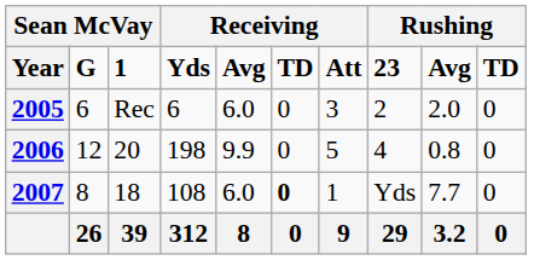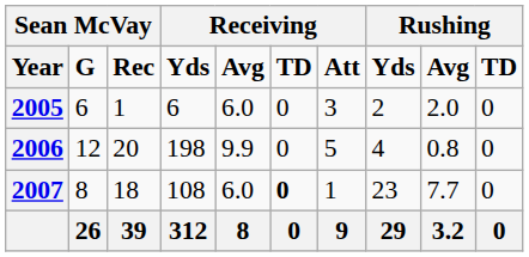 <table class="wikitable">
 <tr>
 <th colspan="3" style="text-align: center; font-weight:bold;">Sean McVay</th>
 <th colspan="4" style="text-align: center; font-weight:bold;">Receiving</th>
 <th colspan="4" style="text-align: center; font-weight:bold;">Rushing</th>
 </tr>
 <tr style="font-weight:bold;">
 <th>Year</th>
 <td>G</td>
-<td>1</td>
+<td>Rec</td>
 <td>Yds</td>
 <td>Avg</td>
 <td>TD</td>
 <td>Att</td>
-<td>23</td>
+<td>Yds</td>
 <td>Avg</td>
 <td>TD</td>
 </tr>
 <tr>
 <th><a href='#'>2005</a></th>
 <td>6</td>
-<td>Rec</td>
+<td>1</td>
 <td>6</td>
 <td>6.0</td>
 <td>0</td>
 <td>3</td>
 <td>2</td>
 <td>2.0</td>
 <td>0</td>
 </tr>
 <tr>
 <th><a href='#'>2006</a></th>
 <td>12</td>
 <td>20</td>
 <td>198</td>
 <td>9.9</td>
 <td>0</td>
 <td>5</td>
 <td>4</td>
 <td>0.8</td>
 <td>0</td>
 </tr>
 <tr>
 <th><a href='#'>2007</a></th>
 <td>8</td>
 <td>18</td>
 <td>108</td>
 <td>6.0</td>
 <td><strong>0</strong></td>
 <td>1</td>
-<td>Yds</td>
+<td>23</td>
 <td>7.7</td>
 <td>0</td>
 </tr>
 <tr>
 <th style="font-weight:bold;"></th>
 <th>26</th>
 <th>39</th>
 <th>312</th>
 <th>8</th>
 <th>0</th>
 <th>9</th>
 <th>29</th>
 <th>3.2</th>
 <th>0</th>
 </tr>
 </table>
